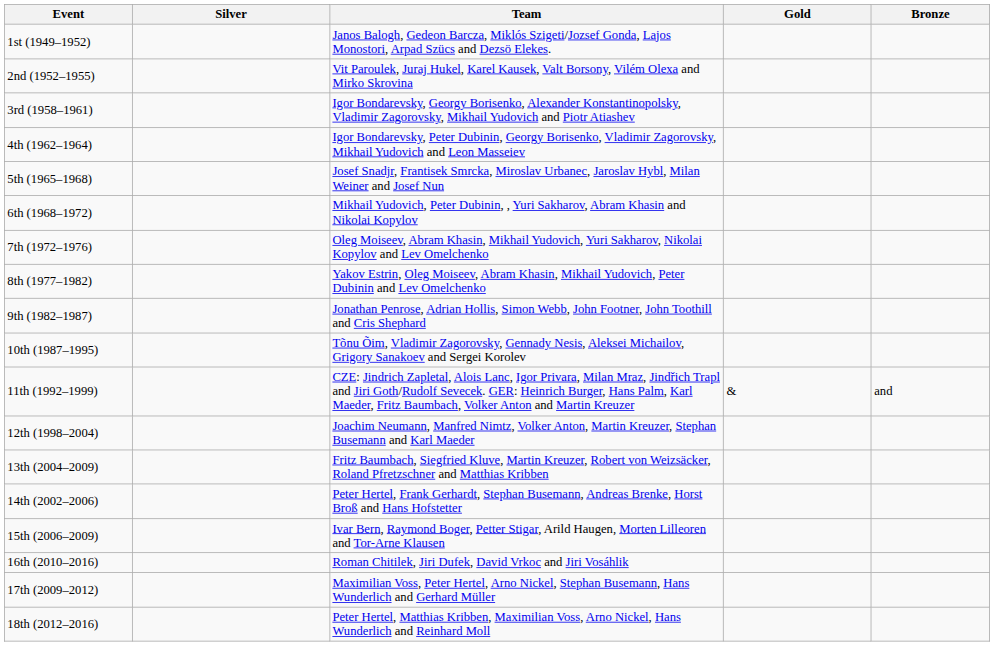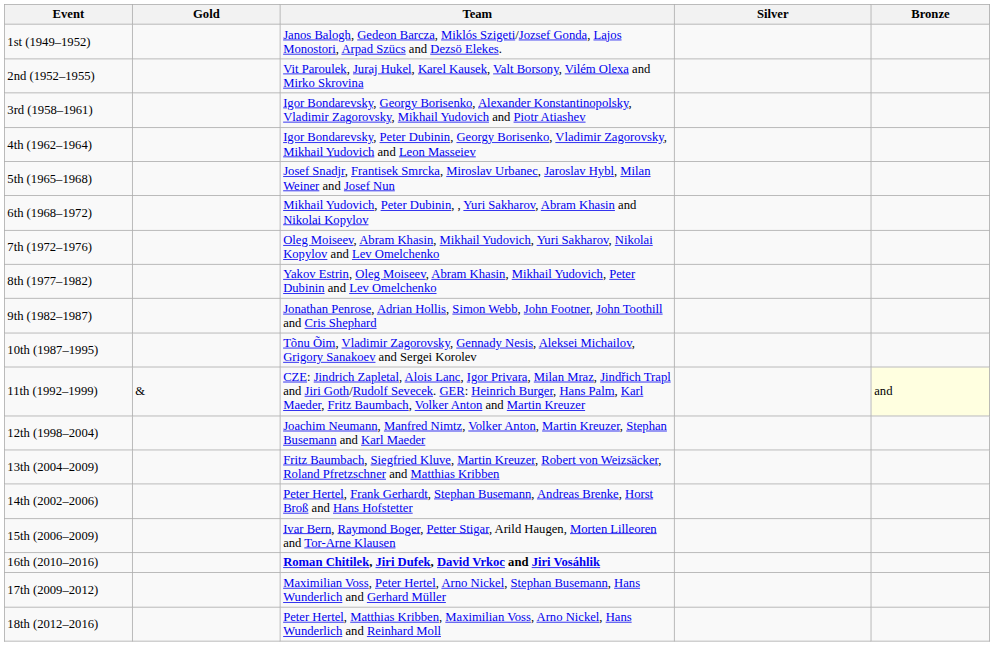 <table class="wikitable">
 <tr>
 <th width=13%>Event</th>
+<th width=15%>Gold</th>
+<th width=40%>Team</th>
 <th width=20%>Silver</th>
-<th width=40%>Team</th>
-<th width=15%>Gold</th>
 <th width=20%>Bronze</th>
 </tr>
 <tr>
 <td>1st (1949–1952)</td>
 <td></td>
 <td><a href='#'>Janos Balogh</a>, <a href='#'>Gedeon Barcza</a>, <a href='#'>Miklós Szigeti</a>/<a href='#'>Jozsef Gonda</a>, <a href='#'>Lajos Monostori</a>, <a href='#'>Arpad Szücs</a> and <a href='#'>Dezsö Elekes</a>.</td>
 <td></td>
 <td></td>
 </tr>
 <tr>
 <td>2nd (1952–1955)</td>
 <td></td>
 <td><a href='#'>Vit Paroulek</a>, <a href='#'>Juraj Hukel</a>, <a href='#'>Karel Kausek</a>, <a href='#'>Valt Borsony</a>, <a href='#'>Vilém Olexa</a> and <a href='#'>Mirko Skrovina</a></td>
 <td></td>
 <td></td>
 </tr>
 <tr>
 <td>3rd (1958–1961)</td>
 <td></td>
 <td><a href='#'>Igor Bondarevsky</a>, <a href='#'>Georgy Borisenko</a>, <a href='#'>Alexander Konstantinopolsky</a>, <a href='#'>Vladimir Zagorovsky</a>, <a href='#'>Mikhail Yudovich</a> and <a href='#'>Piotr Atiashev</a></td>
 <td></td>
 <td></td>
 </tr>
 <tr>
 <td>4th (1962–1964)</td>
 <td></td>
 <td><a href='#'>Igor Bondarevsky</a>, <a href='#'>Peter Dubinin</a>, <a href='#'>Georgy Borisenko</a>, <a href='#'>Vladimir Zagorovsky</a>, <a href='#'>Mikhail Yudovich</a> and <a href='#'>Leon Masseiev</a></td>
 <td></td>
 <td></td>
 </tr>
 <tr>
 <td>5th (1965–1968)</td>
 <td></td>
 <td><a href='#'>Josef Snadjr</a>, <a href='#'>Frantisek Smrcka</a>, <a href='#'>Miroslav Urbanec</a>, <a href='#'>Jaroslav Hybl</a>, <a href='#'>Milan Weiner</a> and <a href='#'>Josef Nun</a></td>
 <td></td>
 <td></td>
 </tr>
 <tr>
 <td>6th (1968–1972)</td>
 <td></td>
 <td><a href='#'>Mikhail Yudovich</a>, <a href='#'>Peter Dubinin</a>, , <a href='#'>Yuri Sakharov</a>, <a href='#'>Abram Khasin</a> and <a href='#'>Nikolai Kopylov</a></td>
 <td></td>
 <td></td>
 </tr>
 <tr>
 <td>7th (1972–1976)</td>
 <td></td>
 <td><a href='#'>Oleg Moiseev</a>, <a href='#'>Abram Khasin</a>, <a href='#'>Mikhail Yudovich</a>, <a href='#'>Yuri Sakharov</a>, <a href='#'>Nikolai Kopylov</a> and <a href='#'>Lev Omelchenko</a></td>
 <td></td>
 <td></td>
 </tr>
 <tr>
 <td>8th (1977–1982)</td>
 <td></td>
 <td><a href='#'>Yakov Estrin</a>, <a href='#'>Oleg Moiseev</a>, <a href='#'>Abram Khasin</a>, <a href='#'>Mikhail Yudovich</a>, <a href='#'>Peter Dubinin</a> and <a href='#'>Lev Omelchenko</a></td>
 <td></td>
 <td></td>
 </tr>
 <tr>
 <td>9th  (1982–1987)</td>
 <td></td>
 <td><a href='#'>Jonathan Penrose</a>, <a href='#'>Adrian Hollis</a>, <a href='#'>Simon Webb</a>, <a href='#'>John Footner</a>, <a href='#'>John Toothill</a> and <a href='#'>Cris Shephard</a></td>
 <td></td>
 <td></td>
 </tr>
 <tr>
 <td>10th (1987–1995)</td>
 <td></td>
 <td><a href='#'>Tõnu Õim</a>, <a href='#'>Vladimir Zagorovsky</a>, <a href='#'>Gennady Nesis</a>, <a href='#'>Aleksei Michailov</a>, <a href='#'>Grigory Sanakoev</a> and Sergei Korolev</td>
 <td></td>
 <td></td>
 </tr>
 <tr>
 <td>11th (1992–1999)</td>
+<td> & </td>
+<td><a href='#'>CZE</a>: <a href='#'>Jindrich Zapletal</a>, <a href='#'>Alois Lanc</a>, <a href='#'>Igor Privara</a>, <a href='#'>Milan Mraz</a>, <a href='#'>Jindřich Trapl</a> and <a href='#'>Jiri Goth</a>/<a href='#'>Rudolf Sevecek</a>. <a href='#'>GER</a>: <a href='#'>Heinrich Burger</a>, <a href='#'>Hans Palm</a>, <a href='#'>Karl Maeder</a>, <a href='#'>Fritz Baumbach</a>, <a href='#'>Volker Anton</a> and <a href='#'>Martin Kreuzer</a></td>
 <td></td>
-<td><a href='#'>CZE</a>: <a href='#'>Jindrich Zapletal</a>, <a href='#'>Alois Lanc</a>, <a href='#'>Igor Privara</a>, <a href='#'>Milan Mraz</a>, <a href='#'>Jindřich Trapl</a> and <a href='#'>Jiri Goth</a>/<a href='#'>Rudolf Sevecek</a>. <a href='#'>GER</a>: <a href='#'>Heinrich Burger</a>, <a href='#'>Hans Palm</a>, <a href='#'>Karl Maeder</a>, <a href='#'>Fritz Baumbach</a>, <a href='#'>Volker Anton</a> and <a href='#'>Martin Kreuzer</a></td>
-<td> & </td>
-<td> and </td>
+<td style="background: lightyellow;"> and </td>
 </tr>
 <tr>
 <td>12th (1998–2004)</td>
 <td></td>
 <td><a href='#'>Joachim Neumann</a>, <a href='#'>Manfred Nimtz</a>, <a href='#'>Volker Anton</a>, <a href='#'>Martin Kreuzer</a>, <a href='#'>Stephan Busemann</a> and <a href='#'>Karl Maeder</a></td>
 <td></td>
 <td></td>
 </tr>
 <tr>
 <td>13th (2004–2009)</td>
 <td></td>
 <td><a href='#'>Fritz Baumbach</a>, <a href='#'>Siegfried Kluve</a>, <a href='#'>Martin Kreuzer</a>, <a href='#'>Robert von Weizsäcker</a>, <a href='#'>Roland Pfretzschner</a> and <a href='#'>Matthias Kribben</a></td>
 <td></td>
 <td></td>
 </tr>
 <tr>
 <td>14th (2002–2006)</td>
 <td></td>
 <td><a href='#'>Peter Hertel</a>, <a href='#'>Frank Gerhardt</a>, <a href='#'>Stephan Busemann</a>, <a href='#'>Andreas Brenke</a>, <a href='#'>Horst Broß</a> and <a href='#'>Hans Hofstetter</a></td>
 <td></td>
 <td></td>
 </tr>
 <tr>
 <td>15th (2006–2009)</td>
 <td></td>
 <td><a href='#'>Ivar Bern</a>, <a href='#'>Raymond Boger</a>, <a href='#'>Petter Stigar</a>, Arild Haugen, <a href='#'>Morten Lilleoren</a> and <a href='#'>Tor-Arne Klausen</a></td>
 <td></td>
 <td></td>
 </tr>
 <tr>
 <td>16th (2010–2016)</td>
 <td></td>
-<td><a href='#'>Roman Chitilek</a>, <a href='#'>Jiri Dufek</a>, <a href='#'>David Vrkoc</a> and <a href='#'>Jiri Vosáhlik</a></td>
+<td><strong><a href='#'>Roman Chitilek</a>, <a href='#'>Jiri Dufek</a>, <a href='#'>David Vrkoc</a> and <a href='#'>Jiri Vosáhlik</a></strong></td>
 <td></td>
 <td></td>
 </tr>
 <tr>
 <td>17th (2009–2012)</td>
 <td></td>
 <td><a href='#'>Maximilian Voss</a>, <a href='#'>Peter Hertel</a>, <a href='#'>Arno Nickel</a>, <a href='#'>Stephan Busemann</a>, <a href='#'>Hans Wunderlich</a> and <a href='#'>Gerhard Müller</a></td>
 <td></td>
 <td></td>
 </tr>
 <tr>
 <td>18th (2012–2016)</td>
 <td></td>
 <td><a href='#'>Peter Hertel</a>, <a href='#'>Matthias Kribben</a>, <a href='#'>Maximilian Voss</a>, <a href='#'>Arno Nickel</a>, <a href='#'>Hans Wunderlich</a> and <a href='#'>Reinhard Moll</a></td>
 <td></td>
 <td></td>
 </tr>
 </table>
